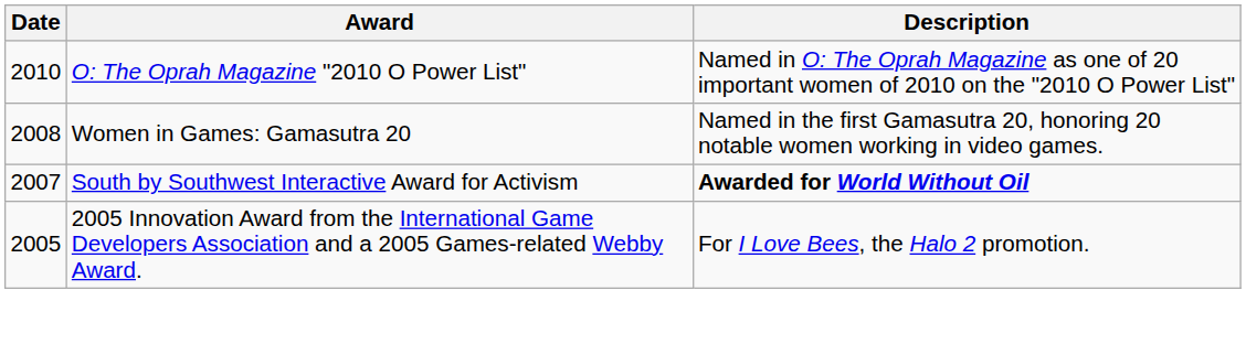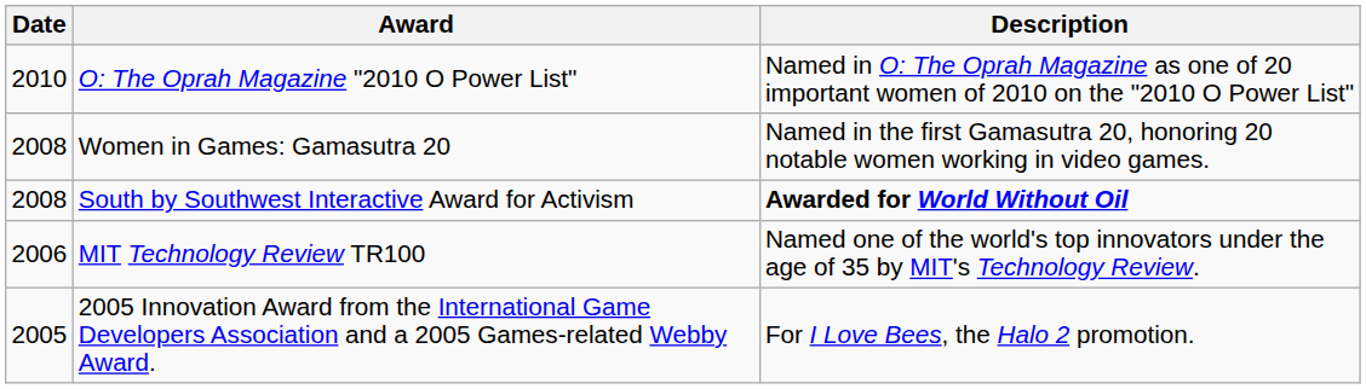 <table class="wikitable collapsible">
 <tr>
 <th>Date</th>
 <th>Award</th>
 <th>Description</th>
 </tr>
 <tr>
 <td>2010</td>
 <td><em><a href='#'>O: The Oprah Magazine</a></em> "2010 O Power List"</td>
 <td>Named in <em><a href='#'>O: The Oprah Magazine</a></em> as one of 20 important women of 2010 on the "2010 O Power List"</td>
 </tr>
 <tr>
 <td>2008</td>
 <td>Women in Games: Gamasutra 20</td>
 <td>Named in the first Gamasutra 20, honoring 20 notable women working in video games.</td>
 </tr>
 <tr>
-<td>2007</td>
+<td>2008</td>
 <td><a href='#'>South by Southwest Interactive</a> Award for Activism</td>
 <td><strong>Awarded for <em><a href='#'>World Without Oil</a></em> </strong></td>
+</tr>
+<tr>
+<td>2006</td>
+<td><a href='#'>MIT</a> <em><a href='#'>Technology Review</a></em> TR100</td>
+<td>Named one of the world's top innovators under the age of 35 by <a href='#'>MIT</a>'s <em><a href='#'>Technology Review</a></em>.</td>
 </tr>
 <tr>
 <td>2005</td>
 <td>2005 Innovation Award from the <a href='#'>International Game Developers Association</a> and a 2005 Games-related <a href='#'>Webby Award</a>.</td>
 <td>For <em><a href='#'>I Love Bees</a></em>, the <em><a href='#'>Halo 2</a></em> promotion.</td>
 </tr>
 </table>
